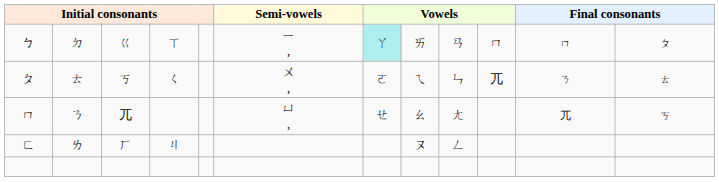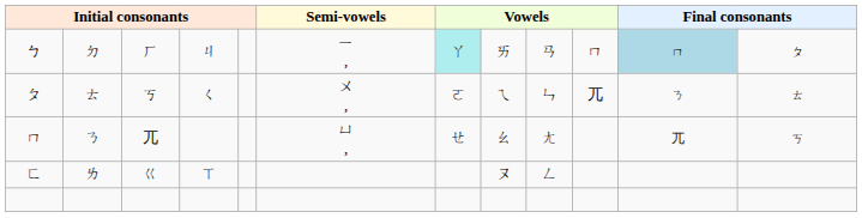 <table class=wikitable style="text-align:center;" width=900>
 <tr>
 <th colspan=5 style="background: #FFE8D9">Initial consonants</th>
 <th style="background: #FFFAD9">Semi-vowels</th>
 <th colspan=4 style="background: #F0FFD9">Vowels</th>
 <th colspan=2 style="background: #E2F0FF">Final consonants</th>
 </tr>
 <tr>
 <td>ㄅ<br></td>
 <td>ㄉ<br></td>
-<td>ㄍ<br></td>
-<td>ㄒ<br></td>
+<td>ㄏ<br></td>
+<td>ㄐ<br></td>
 <td><br></td>
 <td>ㄧ<br>, </td>
 <td style="background: paleturquoise;">ㄚ<br></td>
 <td>ㄞ<br></td>
 <td>ㄢ<br></td>
 <td>ㄇ<br></td>
-<td><small>ㄇ</small><br></td>
+<td style="background: lightblue;"><small>ㄇ</small><br></td>
 <td><small>ㄆ</small><br></td>
 </tr>
 <tr>
 <td>ㄆ<br></td>
 <td>ㄊ<br></td>
 <td>ㄎ<br></td>
 <td>ㄑ<br></td>
 <td><br></td>
 <td>ㄨ<br>, </td>
 <td>ㄛ<br></td>
 <td>ㄟ<br></td>
 <td>ㄣ<br></td>
 <td>ㄫ<br></td>
 <td><small>ㄋ</small><br></td>
 <td><small>ㄊ</small><br></td>
 </tr>
 <tr>
 <td>ㄇ<br></td>
 <td>ㄋ<br></td>
 <td>ㄫ<br></td>
 <td></td>
 <td></td>
 <td>ㄩ<br>, </td>
 <td>ㄝ<br></td>
 <td>ㄠ<br></td>
 <td>ㄤ<br></td>
 <td></td>
 <td><small>ㄫ</small><br></td>
 <td><small>ㄎ</small><br></td>
 </tr>
 <tr>
 <td>ㄈ<br></td>
 <td>ㄌ<br></td>
-<td>ㄏ<br></td>
-<td>ㄐ<br></td>
+<td>ㄍ<br></td>
+<td>ㄒ<br></td>
 <td></td>
 <td></td>
 <td><br></td>
 <td>ㄡ<br></td>
 <td>ㄥ<br></td>
 <td></td>
 <td></td>
 <td></td>
 </tr>
 <tr>
 <td></td>
 <td></td>
 <td></td>
 <td></td>
 <td></td>
 <td></td>
 <td><br></td>
 <td></td>
 <td></td>
 <td></td>
 <td></td>
 <td></td>
 </tr>
 </table>
